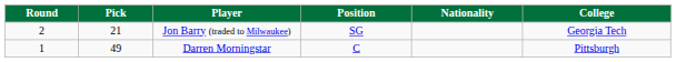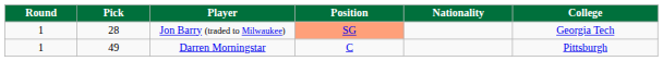 <table class="wikitable sortable sortable">
 <tr>
 <th style="background:#00703C; color:white" width="10%">Round</th>
 <th style="background:#00703C; color:white" width="10%">Pick</th>
 <th style="background:#00703C; color:white" width="20%">Player</th>
 <th style="background:#00703C; color:white" width="15%">Position</th>
 <th style="background:#00703C; color:white" width="15%">Nationality</th>
 <th style="background:#00703C; color:white" width="20%">College</th>
 </tr>
 <tr style="text-align: center">
-<td>2</td>
-<td>21</td>
+<td>1</td>
+<td>28</td>
 <td><a href='#'>Jon Barry</a> <small>(traded to <a href='#'>Milwaukee</a>)</small></td>
-<td><a href='#'>SG</a></td>
+<td style="background: lightsalmon;"><a href='#'>SG</a></td>
 <td></td>
 <td><a href='#'>Georgia Tech</a></td>
 </tr>
 <tr style="text-align: center">
 <td>1</td>
 <td>49</td>
 <td><a href='#'>Darren Morningstar</a></td>
 <td><a href='#'>C</a></td>
 <td></td>
 <td><a href='#'>Pittsburgh</a></td>
 </tr>
 </table>
